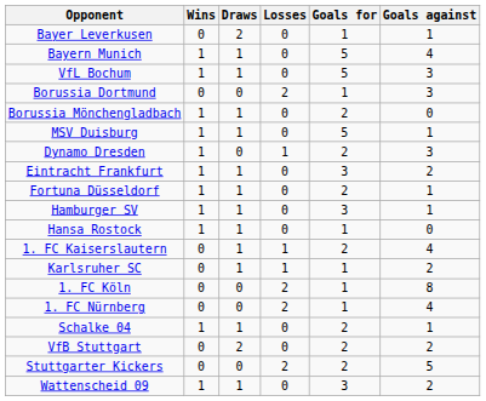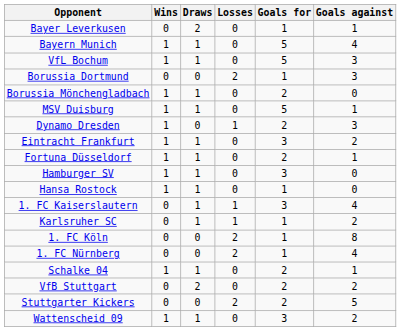 <table class="wikitable" Style="text-align: center">
 <tr>
 <th>Opponent</th>
 <th>Wins</th>
 <th>Draws</th>
 <th>Losses</th>
 <th>Goals for</th>
 <th>Goals against</th>
 </tr>
 <tr>
 <td><a href='#'>Bayer Leverkusen</a></td>
 <td>0</td>
 <td>2</td>
 <td>0</td>
 <td>1</td>
 <td>1</td>
 </tr>
 <tr>
 <td><a href='#'>Bayern Munich</a></td>
 <td>1</td>
 <td>1</td>
 <td>0</td>
 <td>5</td>
 <td>4</td>
 </tr>
 <tr>
 <td><a href='#'>VfL Bochum</a></td>
 <td>1</td>
 <td>1</td>
 <td>0</td>
 <td>5</td>
 <td>3</td>
 </tr>
 <tr>
 <td><a href='#'>Borussia Dortmund</a></td>
 <td>0</td>
 <td>0</td>
 <td>2</td>
 <td>1</td>
 <td>3</td>
 </tr>
 <tr>
 <td><a href='#'>Borussia Mönchengladbach</a></td>
 <td>1</td>
 <td>1</td>
 <td>0</td>
 <td>2</td>
 <td>0</td>
 </tr>
 <tr>
 <td><a href='#'>MSV Duisburg</a></td>
 <td>1</td>
 <td>1</td>
 <td>0</td>
 <td>5</td>
 <td>1</td>
 </tr>
 <tr>
 <td><a href='#'>Dynamo Dresden</a></td>
 <td>1</td>
 <td>0</td>
 <td>1</td>
 <td>2</td>
 <td>3</td>
 </tr>
 <tr>
 <td><a href='#'>Eintracht Frankfurt</a></td>
 <td>1</td>
 <td>1</td>
 <td>0</td>
 <td>3</td>
 <td>2</td>
 </tr>
 <tr>
 <td><a href='#'>Fortuna Düsseldorf</a></td>
 <td>1</td>
 <td>1</td>
 <td>0</td>
 <td>2</td>
 <td>1</td>
 </tr>
 <tr>
 <td><a href='#'>Hamburger SV</a></td>
 <td>1</td>
 <td>1</td>
 <td>0</td>
 <td>3</td>
-<td>1</td>
+<td>0</td>
 </tr>
 <tr>
 <td><a href='#'>Hansa Rostock</a></td>
 <td>1</td>
 <td>1</td>
 <td>0</td>
 <td>1</td>
 <td>0</td>
 </tr>
 <tr>
 <td><a href='#'>1. FC Kaiserslautern</a></td>
 <td>0</td>
 <td>1</td>
 <td>1</td>
-<td>2</td>
+<td>3</td>
 <td>4</td>
 </tr>
 <tr>
 <td><a href='#'>Karlsruher SC</a></td>
 <td>0</td>
 <td>1</td>
 <td>1</td>
 <td>1</td>
 <td>2</td>
 </tr>
 <tr>
 <td><a href='#'>1. FC Köln</a></td>
 <td>0</td>
 <td>0</td>
 <td>2</td>
 <td>1</td>
 <td>8</td>
 </tr>
 <tr>
 <td><a href='#'>1. FC Nürnberg</a></td>
 <td>0</td>
 <td>0</td>
 <td>2</td>
 <td>1</td>
 <td>4</td>
 </tr>
 <tr>
 <td><a href='#'>Schalke 04</a></td>
 <td>1</td>
 <td>1</td>
 <td>0</td>
 <td>2</td>
 <td>1</td>
 </tr>
 <tr>
 <td><a href='#'>VfB Stuttgart</a></td>
 <td>0</td>
 <td>2</td>
 <td>0</td>
 <td>2</td>
 <td>2</td>
 </tr>
 <tr>
 <td><a href='#'>Stuttgarter Kickers</a></td>
 <td>0</td>
 <td>0</td>
 <td>2</td>
 <td>2</td>
 <td>5</td>
 </tr>
 <tr>
 <td><a href='#'>Wattenscheid 09</a></td>
 <td>1</td>
 <td>1</td>
 <td>0</td>
 <td>3</td>
 <td>2</td>
 </tr>
 </table>
